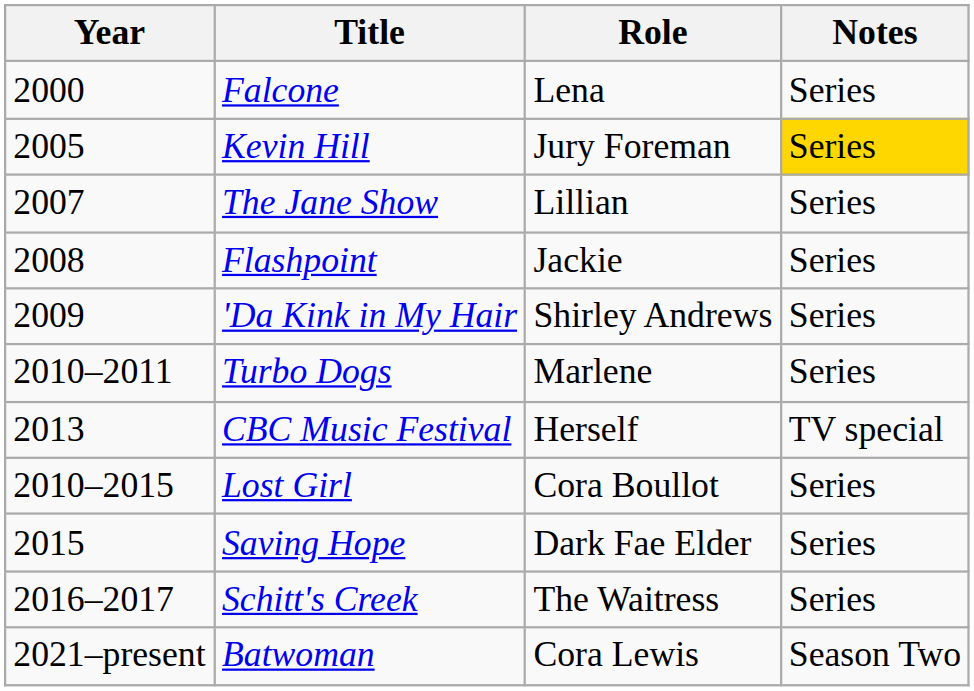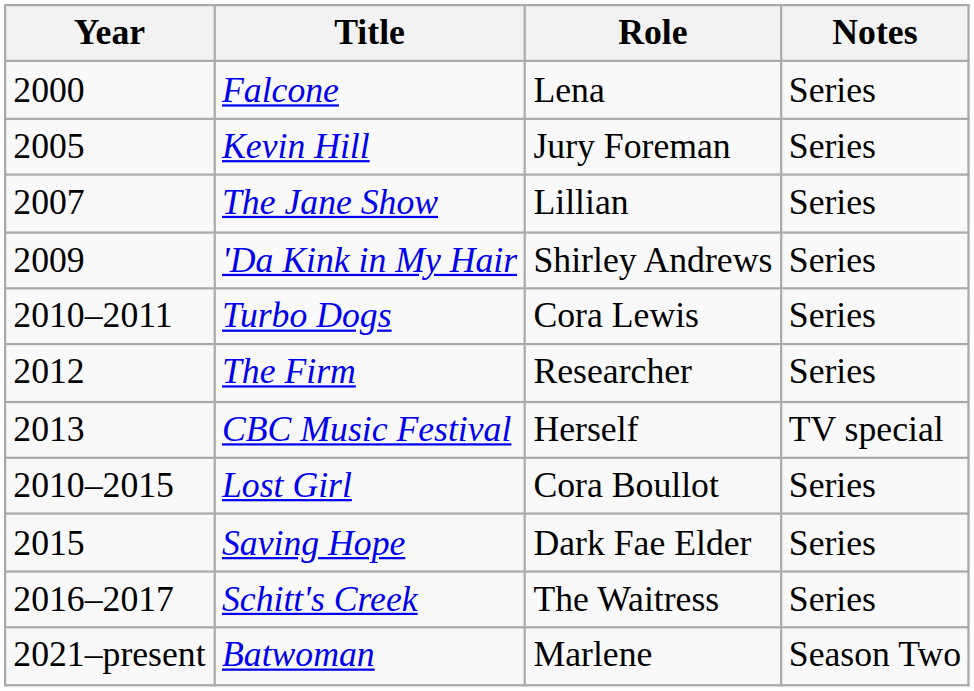 <table class="wikitable sortable">
 <tr>
 <th>Year</th>
 <th>Title</th>
 <th>Role</th>
 <th class="unsortable">Notes</th>
 </tr>
 <tr>
 <td>2000</td>
 <td><em><a href='#'>Falcone</a></em></td>
 <td>Lena</td>
 <td>Series</td>
 </tr>
 <tr>
 <td>2005</td>
 <td><em><a href='#'>Kevin Hill</a></em></td>
 <td>Jury Foreman</td>
-<td style="background: gold;">Series</td>
+<td>Series</td>
 </tr>
 <tr>
 <td>2007</td>
 <td data-sort-value="Jane Show, The"><em><a href='#'>The Jane Show</a></em></td>
 <td>Lillian</td>
-<td>Series</td>
-</tr>
-<tr>
-<td>2008</td>
-<td><em><a href='#'>Flashpoint</a></em></td>
-<td>Jackie</td>
 <td>Series</td>
 </tr>
 <tr>
 <td>2009</td>
 <td data-sort-value="Da Kink in My Hair"><em><a href='#'>'Da Kink in My Hair</a></em></td>
 <td>Shirley Andrews</td>
 <td>Series</td>
 </tr>
 <tr>
 <td>2010–2011</td>
 <td><em><a href='#'>Turbo Dogs</a></em></td>
-<td>Marlene</td>
+<td>Cora Lewis</td>
+<td>Series</td>
+</tr>
+<tr>
+<td>2012</td>
+<td data-sort-value="Firm, The"><em><a href='#'>The Firm</a></em></td>
+<td>Researcher</td>
 <td>Series</td>
 </tr>
 <tr>
 <td>2013</td>
 <td><em><a href='#'>CBC Music Festival</a></em></td>
 <td>Herself</td>
 <td>TV special</td>
 </tr>
 <tr>
 <td>2010–2015</td>
 <td><em><a href='#'>Lost Girl</a></em></td>
 <td>Cora Boullot</td>
 <td>Series</td>
 </tr>
 <tr>
 <td>2015</td>
 <td><em><a href='#'>Saving Hope</a></em></td>
 <td>Dark Fae Elder</td>
 <td>Series</td>
 </tr>
 <tr>
 <td>2016–2017</td>
 <td><em><a href='#'>Schitt's Creek</a></em></td>
 <td>The Waitress</td>
 <td>Series</td>
 </tr>
 <tr>
 <td>2021–present</td>
 <td><em><a href='#'>Batwoman</a></em></td>
-<td>Cora Lewis</td>
+<td>Marlene</td>
 <td>Season Two</td>
 </tr>
 </table>
